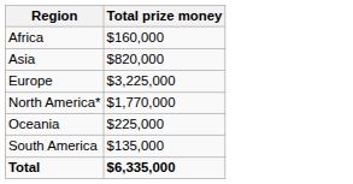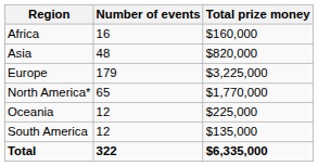 <table class="wikitable">
 <tr>
 <th>Region</th>
+<th>Number of events</th>
 <th>Total prize money</th>
 </tr>
 <tr>
 <td>Africa</td>
+<td>16</td>
 <td>$160,000</td>
 </tr>
 <tr>
 <td>Asia</td>
+<td>48</td>
 <td>$820,000</td>
 </tr>
 <tr>
 <td>Europe</td>
+<td>179</td>
 <td>$3,225,000</td>
 </tr>
 <tr>
 <td>North America*</td>
+<td>65</td>
 <td>$1,770,000</td>
 </tr>
 <tr>
 <td>Oceania</td>
+<td>12</td>
 <td>$225,000</td>
 </tr>
 <tr>
 <td>South America</td>
+<td>12</td>
 <td>$135,000</td>
 </tr>
 <tr>
 <td><strong>Total</strong></td>
+<td><strong>322</strong></td>
 <td><strong>$6,335,000</strong></td>
 </tr>
 </table>
